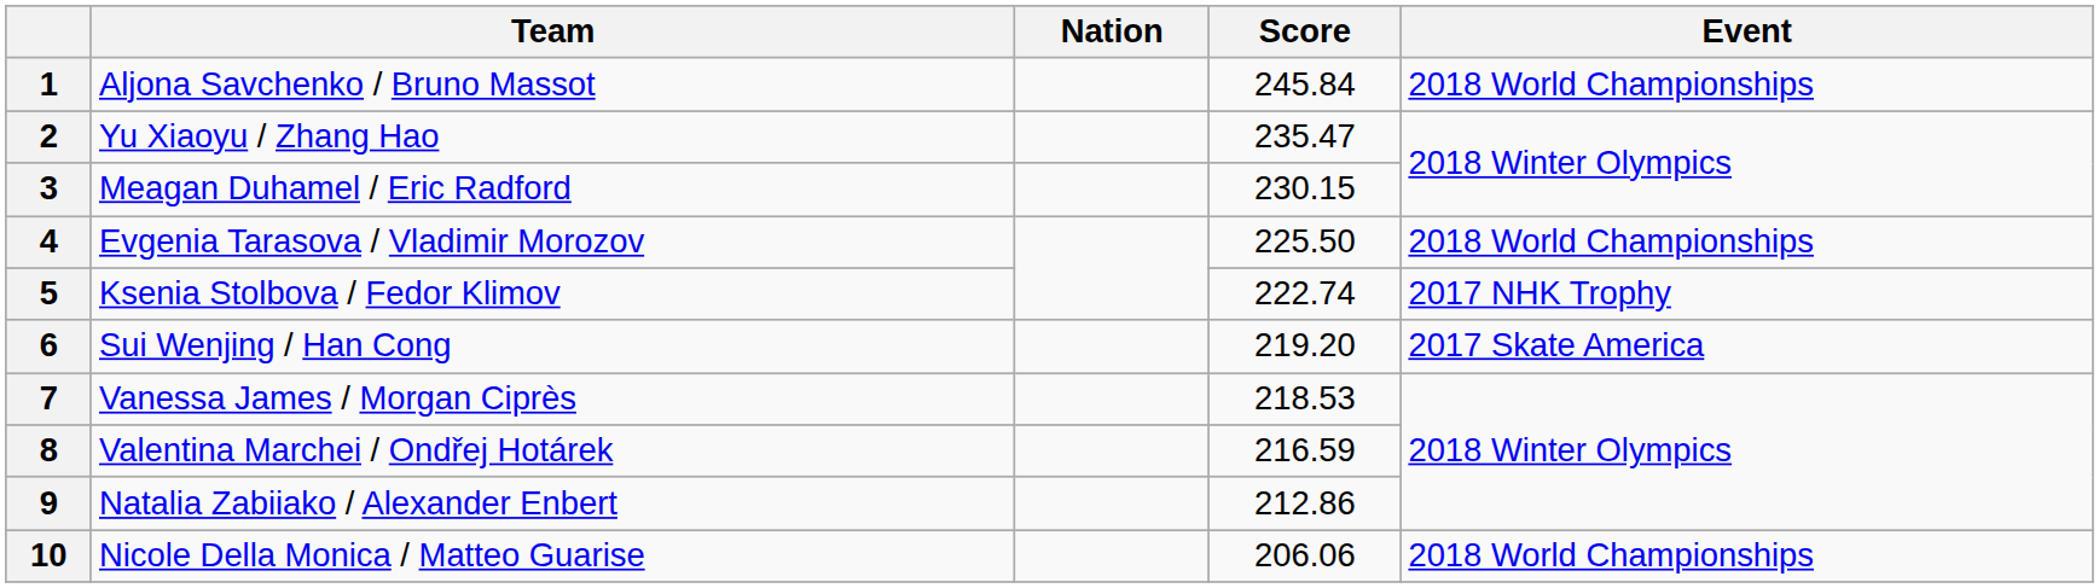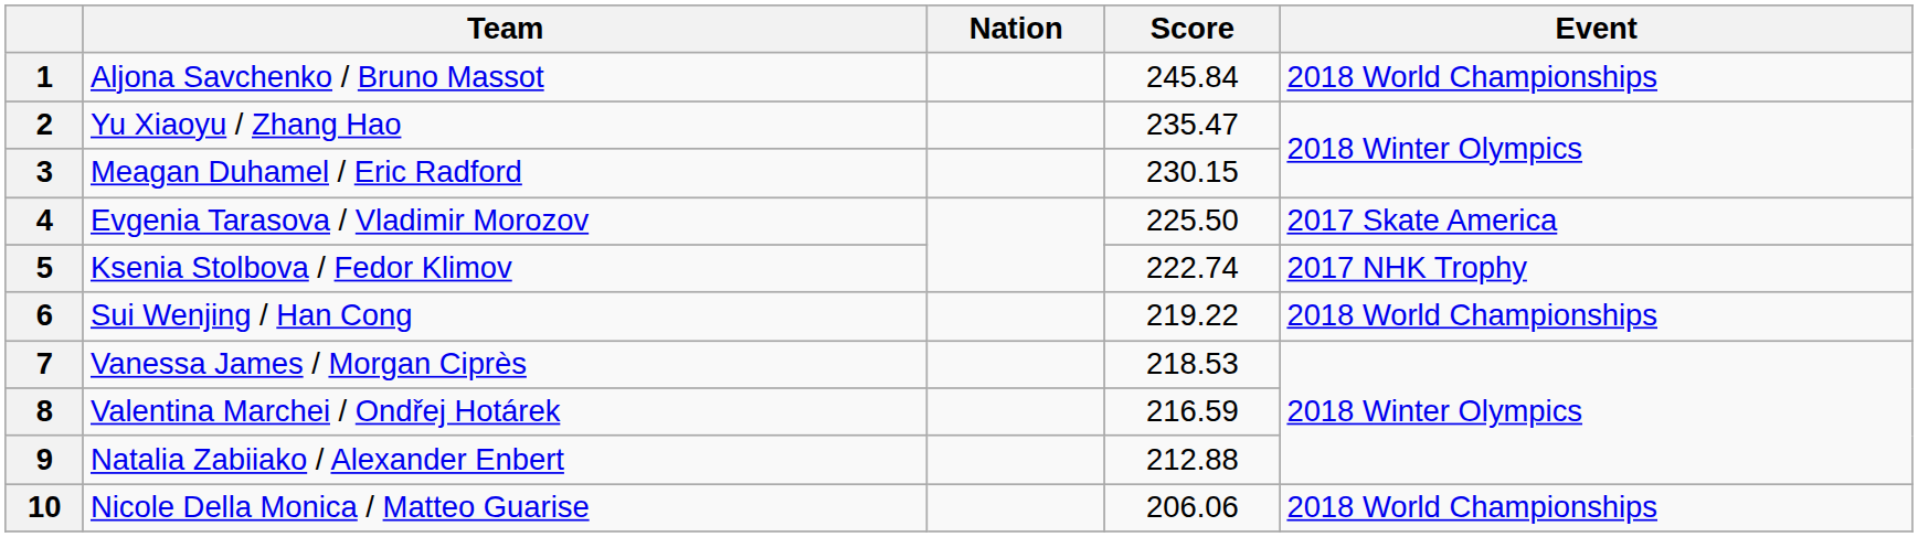 <table class="wikitable sortable" style="text-align:left; width:80%">
 <tr>
 <th scope="col"></th>
 <th scope="col">Team</th>
 <th scope="col">Nation</th>
 <th scope="col">Score</th>
 <th scope="col">Event</th>
 </tr>
 <tr>
 <th scope="row">1</th>
 <td><a href='#'>Aljona Savchenko</a> / <a href='#'>Bruno Massot</a></td>
 <td></td>
 <td style="text-align:center;">245.84</td>
 <td><a href='#'>2018 World Championships</a></td>
 </tr>
 <tr>
 <th scope="row">2</th>
 <td><a href='#'>Yu Xiaoyu</a> / <a href='#'>Zhang Hao</a></td>
 <td></td>
 <td style="text-align:center;">235.47</td>
 <td rowspan="2"><a href='#'>2018 Winter Olympics</a></td>
 </tr>
 <tr>
 <th scope="row">3</th>
 <td><a href='#'>Meagan Duhamel</a> / <a href='#'>Eric Radford</a></td>
 <td></td>
 <td style="text-align:center;">230.15</td>
 </tr>
 <tr>
 <th scope="row">4</th>
 <td><a href='#'>Evgenia Tarasova</a> / <a href='#'>Vladimir Morozov</a></td>
 <td rowspan="2"></td>
 <td style="text-align:center;">225.50</td>
-<td><a href='#'>2018 World Championships</a></td>
+<td><a href='#'>2017 Skate America</a></td>
 </tr>
 <tr>
 <th scope="row">5</th>
 <td><a href='#'>Ksenia Stolbova</a> / <a href='#'>Fedor Klimov</a></td>
 <td style="text-align:center;">222.74</td>
 <td><a href='#'>2017 NHK Trophy</a></td>
 </tr>
 <tr>
 <th scope="row">6</th>
 <td><a href='#'>Sui Wenjing</a> / <a href='#'>Han Cong</a></td>
 <td></td>
-<td style="text-align:center;">219.20</td>
-<td><a href='#'>2017 Skate America</a></td>
+<td style="text-align:center;">219.22</td>
+<td><a href='#'>2018 World Championships</a></td>
 </tr>
 <tr>
 <th scope="row">7</th>
 <td><a href='#'>Vanessa James</a> / <a href='#'>Morgan Ciprès</a></td>
 <td></td>
 <td style="text-align:center;">218.53</td>
 <td rowspan="3"><a href='#'>2018 Winter Olympics</a></td>
 </tr>
 <tr>
 <th scope="row">8</th>
 <td><a href='#'>Valentina Marchei</a> / <a href='#'>Ondřej Hotárek</a></td>
 <td></td>
 <td style="text-align:center;">216.59</td>
 </tr>
 <tr>
 <th scope="row">9</th>
 <td><a href='#'>Natalia Zabiiako</a> / <a href='#'>Alexander Enbert</a></td>
 <td></td>
-<td style="text-align:center;">212.86</td>
+<td style="text-align:center;">212.88</td>
 </tr>
 <tr>
 <th scope="row">10</th>
 <td><a href='#'>Nicole Della Monica</a> / <a href='#'>Matteo Guarise</a></td>
 <td></td>
 <td style="text-align:center;">206.06</td>
 <td><a href='#'>2018 World Championships</a></td>
 </tr>
 </table>
